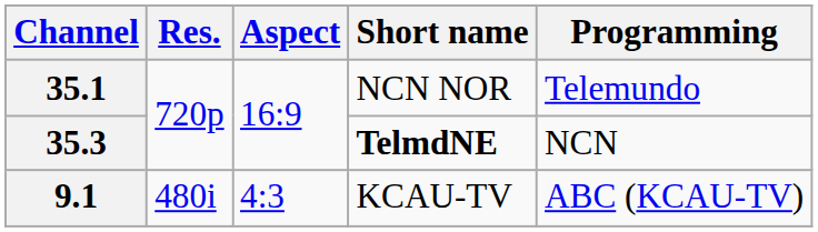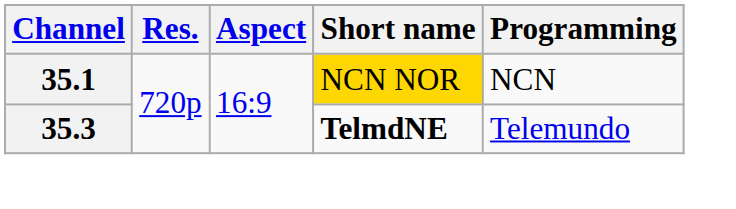 <table class="wikitable">
 <tr>
 <th scope="col"><a href='#'>Channel</a></th>
 <th scope="col"><a href='#'>Res.</a></th>
 <th scope="col"><a href='#'>Aspect</a></th>
 <th scope="col">Short name</th>
 <th scope="col">Programming</th>
 </tr>
 <tr>
 <th scope="row">35.1</th>
 <td rowspan="2"><a href='#'>720p</a></td>
 <td rowspan="2"><a href='#'>16:9</a></td>
-<td>NCN NOR</td>
-<td><a href='#'>Telemundo</a></td>
+<td style="background: gold;">NCN NOR</td>
+<td>NCN</td>
 </tr>
 <tr>
 <th scope="row">35.3</th>
 <td><strong>TelmdNE</strong></td>
-<td>NCN</td>
-</tr>
-<tr>
-<th scope="row">9.1</th>
-<td><a href='#'>480i</a></td>
-<td><a href='#'>4:3</a></td>
-<td>KCAU-TV</td>
-<td><a href='#'>ABC</a> (<a href='#'>KCAU-TV</a>)</td>
+<td><a href='#'>Telemundo</a></td>
 </tr>
 </table>
